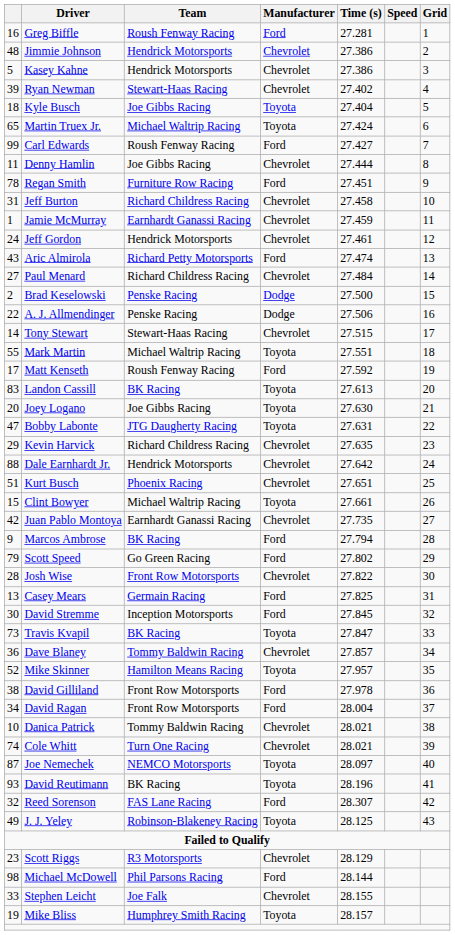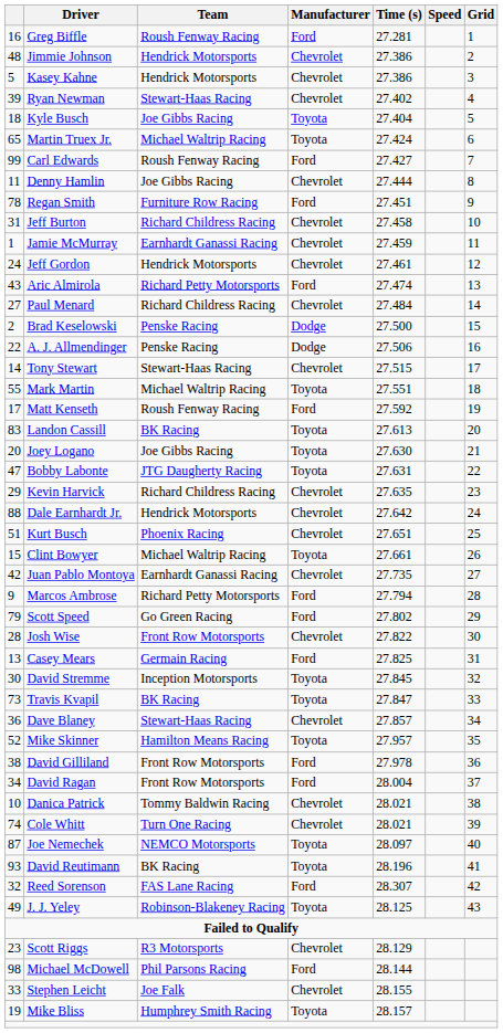 <table class="wikitable">
 <tr>
 <th scope="col"></th>
 <th scope="col">Driver</th>
 <th scope="col">Team</th>
 <th scope="col">Manufacturer</th>
 <th scope="col">Time (s)</th>
 <th scope="col">Speed</th>
 <th scope="col">Grid</th>
 </tr>
 <tr>
 <td>16</td>
 <td><a href='#'>Greg Biffle</a></td>
 <td><a href='#'>Roush Fenway Racing</a></td>
 <td><a href='#'>Ford</a></td>
 <td>27.281</td>
 <td></td>
 <td>1</td>
 </tr>
 <tr>
 <td>48</td>
 <td><a href='#'>Jimmie Johnson</a></td>
 <td><a href='#'>Hendrick Motorsports</a></td>
 <td><a href='#'>Chevrolet</a></td>
 <td>27.386</td>
 <td></td>
 <td>2</td>
 </tr>
 <tr>
 <td>5</td>
 <td><a href='#'>Kasey Kahne</a></td>
 <td>Hendrick Motorsports</td>
 <td>Chevrolet</td>
 <td>27.386</td>
 <td></td>
 <td>3</td>
 </tr>
 <tr>
 <td>39</td>
 <td><a href='#'>Ryan Newman</a></td>
 <td><a href='#'>Stewart-Haas Racing</a></td>
 <td>Chevrolet</td>
 <td>27.402</td>
 <td></td>
 <td>4</td>
 </tr>
 <tr>
 <td>18</td>
 <td><a href='#'>Kyle Busch</a></td>
 <td><a href='#'>Joe Gibbs Racing</a></td>
 <td><a href='#'>Toyota</a></td>
 <td>27.404</td>
 <td></td>
 <td>5</td>
 </tr>
 <tr>
 <td>65</td>
 <td><a href='#'>Martin Truex Jr.</a></td>
 <td><a href='#'>Michael Waltrip Racing</a></td>
 <td>Toyota</td>
 <td>27.424</td>
 <td></td>
 <td>6</td>
 </tr>
 <tr>
 <td>99</td>
 <td><a href='#'>Carl Edwards</a></td>
 <td>Roush Fenway Racing</td>
 <td>Ford</td>
 <td>27.427</td>
 <td></td>
 <td>7</td>
 </tr>
 <tr>
 <td>11</td>
 <td><a href='#'>Denny Hamlin</a></td>
 <td>Joe Gibbs Racing</td>
 <td>Chevrolet</td>
 <td>27.444</td>
 <td></td>
 <td>8</td>
 </tr>
 <tr>
 <td>78</td>
 <td><a href='#'>Regan Smith</a></td>
 <td><a href='#'>Furniture Row Racing</a></td>
 <td>Ford</td>
 <td>27.451</td>
 <td></td>
 <td>9</td>
 </tr>
 <tr>
 <td>31</td>
 <td><a href='#'>Jeff Burton</a></td>
 <td><a href='#'>Richard Childress Racing</a></td>
 <td>Chevrolet</td>
 <td>27.458</td>
 <td></td>
 <td>10</td>
 </tr>
 <tr>
 <td>1</td>
 <td><a href='#'>Jamie McMurray</a></td>
 <td><a href='#'>Earnhardt Ganassi Racing</a></td>
 <td>Chevrolet</td>
 <td>27.459</td>
 <td></td>
 <td>11</td>
 </tr>
 <tr>
 <td>24</td>
 <td><a href='#'>Jeff Gordon</a></td>
 <td>Hendrick Motorsports</td>
 <td>Chevrolet</td>
 <td>27.461</td>
 <td></td>
 <td>12</td>
 </tr>
 <tr>
 <td>43</td>
 <td><a href='#'>Aric Almirola</a></td>
 <td><a href='#'>Richard Petty Motorsports</a></td>
 <td>Ford</td>
 <td>27.474</td>
 <td></td>
 <td>13</td>
 </tr>
 <tr>
 <td>27</td>
 <td><a href='#'>Paul Menard</a></td>
 <td>Richard Childress Racing</td>
 <td>Chevrolet</td>
 <td>27.484</td>
 <td></td>
 <td>14</td>
 </tr>
 <tr>
 <td>2</td>
 <td><a href='#'>Brad Keselowski</a></td>
 <td><a href='#'>Penske Racing</a></td>
 <td><a href='#'>Dodge</a></td>
 <td>27.500</td>
 <td></td>
 <td>15</td>
 </tr>
 <tr>
 <td>22</td>
 <td><a href='#'>A. J. Allmendinger</a></td>
 <td>Penske Racing</td>
 <td>Dodge</td>
 <td>27.506</td>
 <td></td>
 <td>16</td>
 </tr>
 <tr>
 <td>14</td>
 <td><a href='#'>Tony Stewart</a></td>
 <td>Stewart-Haas Racing</td>
 <td>Chevrolet</td>
 <td>27.515</td>
 <td></td>
 <td>17</td>
 </tr>
 <tr>
 <td>55</td>
 <td><a href='#'>Mark Martin</a></td>
 <td>Michael Waltrip Racing</td>
 <td>Toyota</td>
 <td>27.551</td>
 <td></td>
 <td>18</td>
 </tr>
 <tr>
 <td>17</td>
 <td><a href='#'>Matt Kenseth</a></td>
 <td>Roush Fenway Racing</td>
 <td>Ford</td>
 <td>27.592</td>
 <td></td>
 <td>19</td>
 </tr>
 <tr>
 <td>83</td>
 <td><a href='#'>Landon Cassill</a></td>
 <td><a href='#'>BK Racing</a></td>
 <td>Toyota</td>
 <td>27.613</td>
 <td></td>
 <td>20</td>
 </tr>
 <tr>
 <td>20</td>
 <td><a href='#'>Joey Logano</a></td>
 <td>Joe Gibbs Racing</td>
 <td>Toyota</td>
 <td>27.630</td>
 <td></td>
 <td>21</td>
 </tr>
 <tr>
 <td>47</td>
 <td><a href='#'>Bobby Labonte</a></td>
 <td><a href='#'>JTG Daugherty Racing</a></td>
 <td>Toyota</td>
 <td>27.631</td>
 <td></td>
 <td>22</td>
 </tr>
 <tr>
 <td>29</td>
 <td><a href='#'>Kevin Harvick</a></td>
 <td>Richard Childress Racing</td>
 <td>Chevrolet</td>
 <td>27.635</td>
 <td></td>
 <td>23</td>
 </tr>
 <tr>
 <td>88</td>
 <td><a href='#'>Dale Earnhardt Jr.</a></td>
 <td>Hendrick Motorsports</td>
 <td>Chevrolet</td>
 <td>27.642</td>
 <td></td>
 <td>24</td>
 </tr>
 <tr>
 <td>51</td>
 <td><a href='#'>Kurt Busch</a></td>
 <td><a href='#'>Phoenix Racing</a></td>
 <td>Chevrolet</td>
 <td>27.651</td>
 <td></td>
 <td>25</td>
 </tr>
 <tr>
 <td>15</td>
 <td><a href='#'>Clint Bowyer</a></td>
 <td>Michael Waltrip Racing</td>
 <td>Toyota</td>
 <td>27.661</td>
 <td></td>
 <td>26</td>
 </tr>
 <tr>
 <td>42</td>
 <td><a href='#'>Juan Pablo Montoya</a></td>
 <td>Earnhardt Ganassi Racing</td>
 <td>Chevrolet</td>
 <td>27.735</td>
 <td></td>
 <td>27</td>
 </tr>
 <tr>
 <td>9</td>
 <td><a href='#'>Marcos Ambrose</a></td>
-<td><a href='#'>BK Racing</a></td>
+<td>Richard Petty Motorsports</td>
 <td>Ford</td>
 <td>27.794</td>
 <td></td>
 <td>28</td>
 </tr>
 <tr>
 <td>79</td>
 <td><a href='#'>Scott Speed</a></td>
 <td>Go Green Racing</td>
 <td>Ford</td>
 <td>27.802</td>
 <td></td>
 <td>29</td>
 </tr>
 <tr>
 <td>28</td>
 <td><a href='#'>Josh Wise</a></td>
 <td><a href='#'>Front Row Motorsports</a></td>
 <td>Chevrolet</td>
 <td>27.822</td>
 <td></td>
 <td>30</td>
 </tr>
 <tr>
 <td>13</td>
 <td><a href='#'>Casey Mears</a></td>
 <td><a href='#'>Germain Racing</a></td>
 <td>Ford</td>
 <td>27.825</td>
 <td></td>
 <td>31</td>
 </tr>
 <tr>
 <td>30</td>
 <td><a href='#'>David Stremme</a></td>
 <td>Inception Motorsports</td>
-<td>Ford</td>
+<td>Toyota</td>
 <td>27.845</td>
 <td></td>
 <td>32</td>
 </tr>
 <tr>
 <td>73</td>
 <td><a href='#'>Travis Kvapil</a></td>
 <td><a href='#'>BK Racing</a></td>
 <td>Toyota</td>
 <td>27.847</td>
 <td></td>
 <td>33</td>
 </tr>
 <tr>
 <td>36</td>
 <td><a href='#'>Dave Blaney</a></td>
-<td><a href='#'>Tommy Baldwin Racing</a></td>
+<td><a href='#'>Stewart-Haas Racing</a></td>
 <td>Chevrolet</td>
 <td>27.857</td>
 <td></td>
 <td>34</td>
 </tr>
 <tr>
 <td>52</td>
 <td><a href='#'>Mike Skinner</a></td>
 <td><a href='#'>Hamilton Means Racing</a></td>
 <td>Toyota</td>
 <td>27.957</td>
 <td></td>
 <td>35</td>
 </tr>
 <tr>
 <td>38</td>
 <td><a href='#'>David Gilliland</a></td>
 <td>Front Row Motorsports</td>
 <td>Ford</td>
 <td>27.978</td>
 <td></td>
 <td>36</td>
 </tr>
 <tr>
 <td>34</td>
 <td><a href='#'>David Ragan</a></td>
 <td>Front Row Motorsports</td>
 <td>Ford</td>
 <td>28.004</td>
 <td></td>
 <td>37</td>
 </tr>
 <tr>
 <td>10</td>
 <td><a href='#'>Danica Patrick</a></td>
 <td>Tommy Baldwin Racing</td>
 <td>Chevrolet</td>
 <td>28.021</td>
 <td></td>
 <td>38</td>
 </tr>
 <tr>
 <td>74</td>
 <td><a href='#'>Cole Whitt</a></td>
 <td><a href='#'>Turn One Racing</a></td>
 <td>Chevrolet</td>
 <td>28.021</td>
 <td></td>
 <td>39</td>
 </tr>
 <tr>
 <td>87</td>
 <td><a href='#'>Joe Nemechek</a></td>
 <td><a href='#'>NEMCO Motorsports</a></td>
 <td>Toyota</td>
 <td>28.097</td>
 <td></td>
 <td>40</td>
 </tr>
 <tr>
 <td>93</td>
 <td><a href='#'>David Reutimann</a></td>
 <td>BK Racing</td>
 <td>Toyota</td>
 <td>28.196</td>
 <td></td>
 <td>41</td>
 </tr>
 <tr>
 <td>32</td>
 <td><a href='#'>Reed Sorenson</a></td>
 <td><a href='#'>FAS Lane Racing</a></td>
 <td>Ford</td>
 <td>28.307</td>
 <td></td>
 <td>42</td>
 </tr>
 <tr>
 <td>49</td>
 <td><a href='#'>J. J. Yeley</a></td>
 <td><a href='#'>Robinson-Blakeney Racing</a></td>
 <td>Toyota</td>
 <td>28.125</td>
 <td></td>
 <td>43</td>
 </tr>
 <tr>
 <td colspan="7" style="text-align:center;"><strong>Failed to Qualify</strong></td>
 </tr>
 <tr>
 <td>23</td>
 <td><a href='#'>Scott Riggs</a></td>
 <td><a href='#'>R3 Motorsports</a></td>
 <td>Chevrolet</td>
 <td>28.129</td>
 <td></td>
 <td></td>
 </tr>
 <tr>
 <td>98</td>
 <td><a href='#'>Michael McDowell</a></td>
 <td><a href='#'>Phil Parsons Racing</a></td>
 <td>Ford</td>
 <td>28.144</td>
 <td></td>
 <td></td>
 </tr>
 <tr>
 <td>33</td>
 <td><a href='#'>Stephen Leicht</a></td>
 <td><a href='#'>Joe Falk</a></td>
 <td>Chevrolet</td>
 <td>28.155</td>
 <td></td>
 <td></td>
 </tr>
 <tr>
 <td>19</td>
 <td><a href='#'>Mike Bliss</a></td>
 <td><a href='#'>Humphrey Smith Racing</a></td>
 <td>Toyota</td>
 <td>28.157</td>
 <td></td>
 <td></td>
 </tr>
 <tr>
 <td colspan="8"></td>
 </tr>
 </table>
